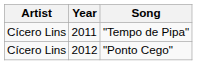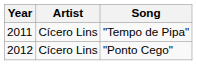 <table class="wikitable">
 <tr>
+<th>Year</th>
 <th>Artist</th>
-<th>Year</th>
 <th>Song</th>
 </tr>
 <tr>
+<td>2011</td>
 <td>Cícero Lins</td>
-<td>2011</td>
 <td>"Tempo de Pipa" </td>
 </tr>
 <tr>
+<td>2012</td>
 <td>Cícero Lins</td>
-<td>2012</td>
 <td>"Ponto Cego" </td>
 </tr>
 </table>
